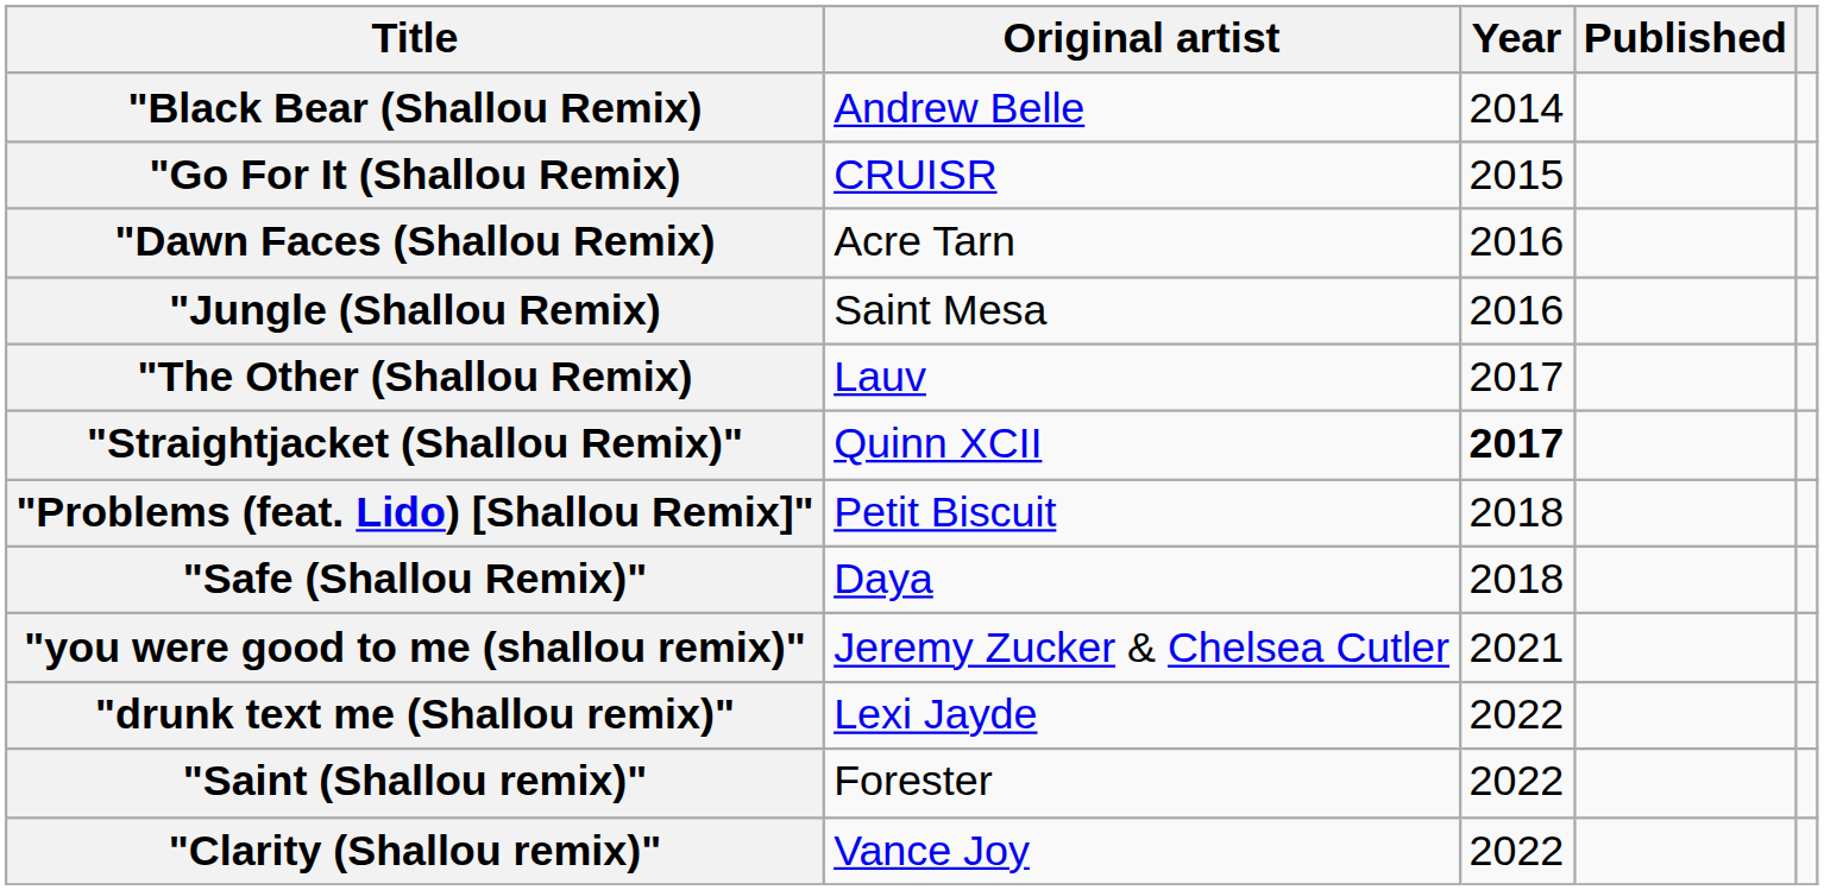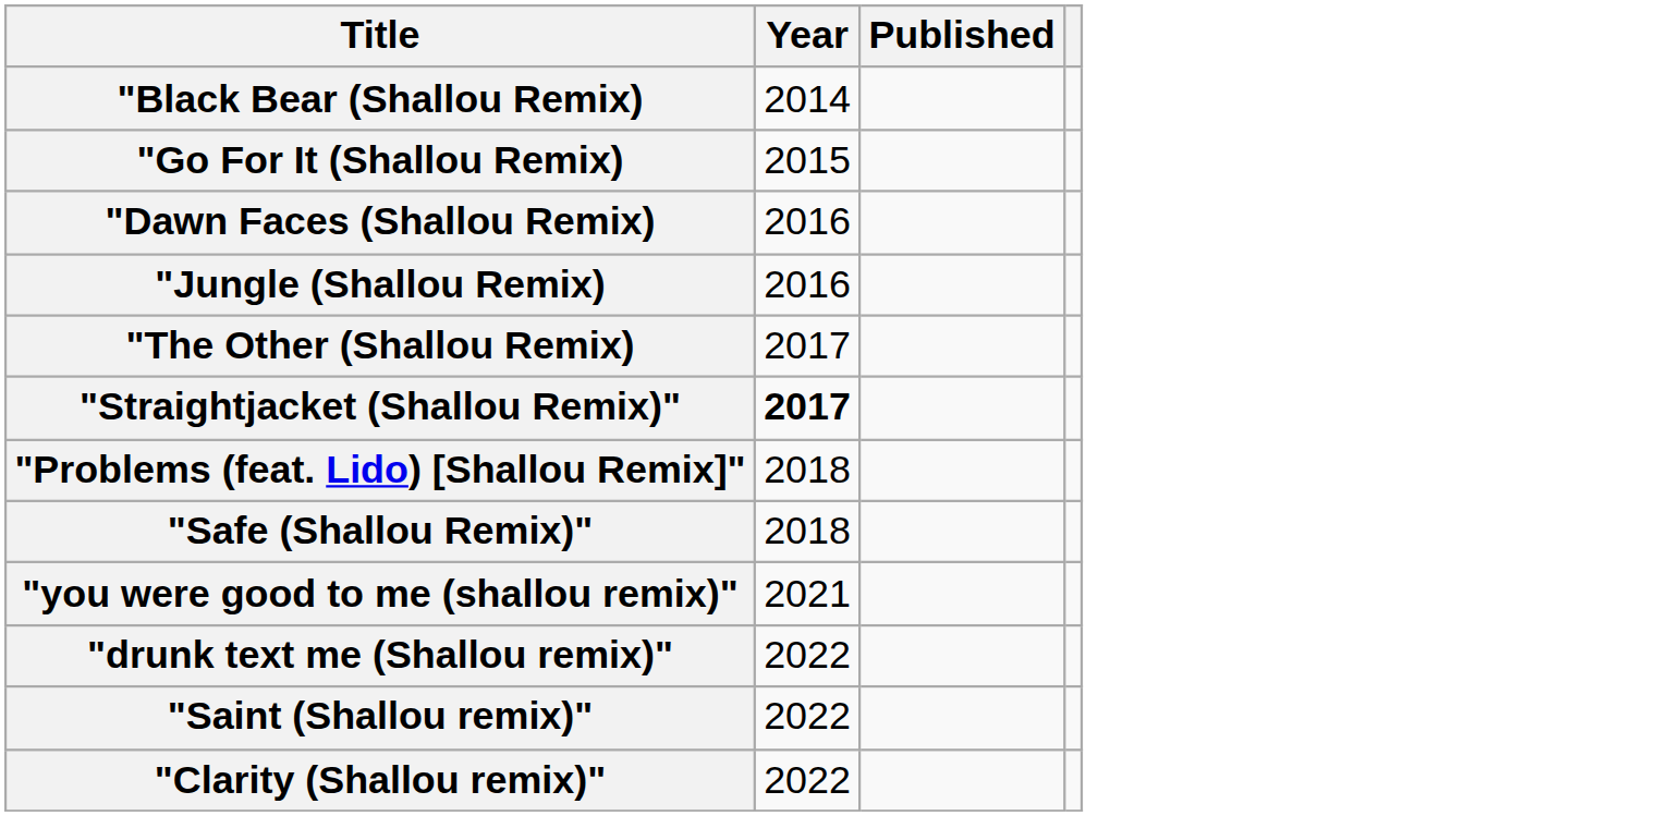 <table class="wikitable plainrowheaders">
 <tr>
 <th>Title</th>
-<th>Original artist</th>
 <th>Year</th>
 <th>Published</th>
 <th></th>
 </tr>
 <tr>
 <th scope="row">"Black Bear (Shallou Remix)</th>
-<td><a href='#'>Andrew Belle</a></td>
 <td>2014</td>
 <td></td>
 <td></td>
 </tr>
 <tr>
 <th scope="row">"Go For It (Shallou Remix)</th>
-<td><a href='#'>CRUISR</a></td>
 <td>2015</td>
 <td></td>
 <td></td>
 </tr>
 <tr>
 <th scope="row">"Dawn Faces (Shallou Remix)</th>
-<td>Acre Tarn</td>
 <td>2016</td>
 <td></td>
 <td></td>
 </tr>
 <tr>
 <th scope="row">"Jungle (Shallou Remix)</th>
-<td>Saint Mesa</td>
 <td>2016</td>
 <td></td>
 <td></td>
 </tr>
 <tr>
 <th scope="row">"The Other (Shallou Remix)</th>
-<td><a href='#'>Lauv</a></td>
 <td>2017</td>
 <td></td>
 <td></td>
 </tr>
 <tr>
 <th scope="row">"Straightjacket (Shallou Remix)"</th>
-<td><a href='#'>Quinn XCII</a></td>
 <td><strong>2017</strong></td>
 <td></td>
 <td></td>
 </tr>
 <tr>
 <th scope="row">"Problems (feat. <a href='#'>Lido</a>) [Shallou Remix]"</th>
-<td><a href='#'>Petit Biscuit</a></td>
 <td>2018</td>
 <td></td>
 <td></td>
 </tr>
 <tr>
 <th scope="row">"Safe (Shallou Remix)"</th>
-<td><a href='#'>Daya</a></td>
 <td>2018</td>
 <td></td>
 <td></td>
 </tr>
 <tr>
 <th scope="row">"you were good to me (shallou remix)"</th>
-<td><a href='#'>Jeremy Zucker</a> & <a href='#'>Chelsea Cutler</a></td>
 <td>2021</td>
 <td></td>
 <td></td>
 </tr>
 <tr>
 <th scope="row">"drunk text me (Shallou remix)"</th>
-<td><a href='#'>Lexi Jayde</a></td>
 <td>2022</td>
 <td></td>
 <td></td>
 </tr>
 <tr>
 <th scope="row">"Saint (Shallou remix)"</th>
-<td>Forester</td>
 <td>2022</td>
 <td></td>
 <td></td>
 </tr>
 <tr>
 <th scope="row">"Clarity (Shallou remix)"</th>
-<td><a href='#'>Vance Joy</a></td>
 <td>2022</td>
 <td></td>
 <td></td>
 </tr>
 </table>
